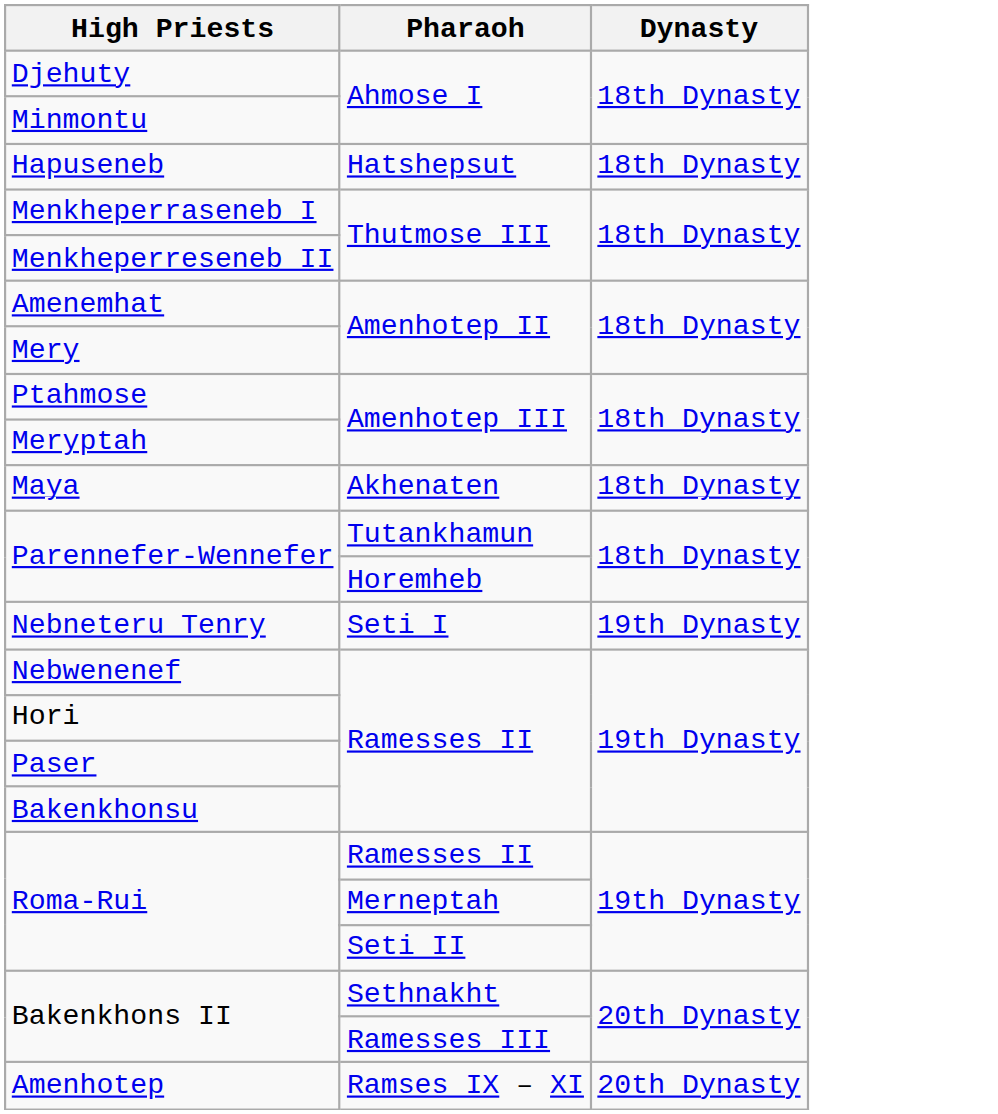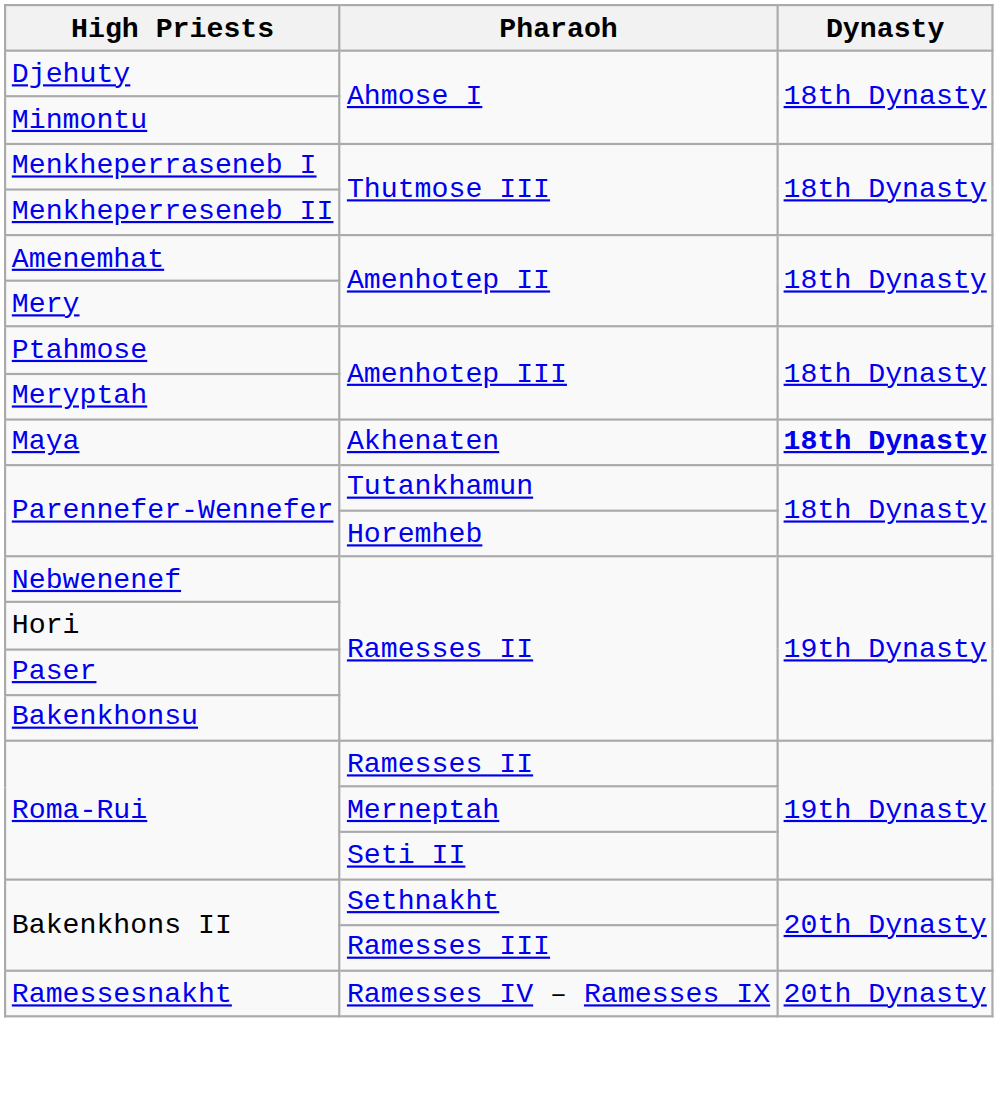 <table class="wikitable" align="center">
 <tr>
 <th>High Priests</th>
 <th>Pharaoh</th>
 <th>Dynasty</th>
 </tr>
 <tr>
 <td><a href='#'>Djehuty</a></td>
 <td rowspan=2><a href='#'>Ahmose I</a></td>
 <td rowspan=2><a href='#'>18th Dynasty</a></td>
 </tr>
 <tr>
 <td><a href='#'>Minmontu</a></td>
-</tr>
-<tr>
-<td><a href='#'>Hapuseneb</a></td>
-<td><a href='#'>Hatshepsut</a></td>
-<td><a href='#'>18th Dynasty</a></td>
 </tr>
 <tr>
 <td><a href='#'>Menkheperraseneb I</a></td>
 <td rowspan=2><a href='#'>Thutmose III</a></td>
 <td rowspan=2><a href='#'>18th Dynasty</a></td>
 </tr>
 <tr>
 <td><a href='#'>Menkheperreseneb II</a></td>
 </tr>
 <tr>
 <td><a href='#'>Amenemhat</a></td>
 <td rowspan=2><a href='#'>Amenhotep II</a></td>
 <td rowspan=2><a href='#'>18th Dynasty</a></td>
 </tr>
 <tr>
 <td><a href='#'>Mery</a></td>
 </tr>
 <tr>
 <td><a href='#'>Ptahmose</a></td>
 <td rowspan=2><a href='#'>Amenhotep III</a></td>
 <td rowspan=2><a href='#'>18th Dynasty</a></td>
 </tr>
 <tr>
 <td><a href='#'>Meryptah</a></td>
 </tr>
 <tr>
 <td><a href='#'>Maya</a></td>
 <td><a href='#'>Akhenaten</a></td>
-<td><a href='#'>18th Dynasty</a></td>
+<td><strong><a href='#'>18th Dynasty</a></strong></td>
 </tr>
 <tr>
 <td rowspan=2><a href='#'>Parennefer-Wennefer</a></td>
 <td><a href='#'>Tutankhamun</a></td>
 <td rowspan=2><a href='#'>18th Dynasty</a></td>
 </tr>
 <tr>
 <td><a href='#'>Horemheb</a></td>
-</tr>
-<tr>
-<td><a href='#'>Nebneteru Tenry</a></td>
-<td><a href='#'>Seti I</a></td>
-<td><a href='#'>19th Dynasty</a></td>
 </tr>
 <tr>
 <td><a href='#'>Nebwenenef</a></td>
 <td rowspan=4><a href='#'>Ramesses II</a></td>
 <td rowspan=4><a href='#'>19th Dynasty</a></td>
 </tr>
 <tr>
 <td>Hori</td>
 </tr>
 <tr>
 <td><a href='#'>Paser</a></td>
 </tr>
 <tr>
 <td><a href='#'>Bakenkhonsu</a></td>
 </tr>
 <tr>
 <td rowspan=3><a href='#'>Roma-Rui</a></td>
 <td><a href='#'>Ramesses II</a></td>
 <td rowspan=3><a href='#'>19th Dynasty</a></td>
 </tr>
 <tr>
 <td><a href='#'>Merneptah</a></td>
 </tr>
 <tr>
 <td><a href='#'>Seti II</a></td>
 </tr>
 <tr>
 <td rowspan=2>Bakenkhons II</td>
 <td><a href='#'>Sethnakht</a></td>
 <td rowspan=2><a href='#'>20th Dynasty</a></td>
 </tr>
 <tr>
 <td><a href='#'>Ramesses III</a></td>
 </tr>
 <tr>
-<td><a href='#'>Amenhotep</a></td>
-<td><a href='#'>Ramses IX</a> – <a href='#'>XI</a></td>
+<td><a href='#'>Ramessesnakht</a></td>
+<td><a href='#'>Ramesses IV</a> – <a href='#'>Ramesses IX</a></td>
 <td><a href='#'>20th Dynasty</a></td>
 </tr>
 </table>
